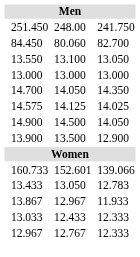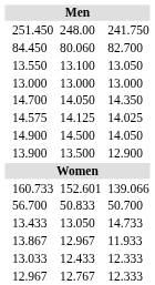 <table>
 <tr style="background:#dfdfdf;">
 <td colspan="7" style="text-align:center;"><strong>Men</strong></td>
 </tr>
 <tr>
 <th scope=row style="text-align:left"></th>
 <td><br></td>
 <td>251.450</td>
 <td><br></td>
 <td>248.00</td>
 <td><br></td>
 <td>241.750</td>
 </tr>
 <tr>
 <th scope=row style="text-align:left"></th>
 <td></td>
 <td>84.450</td>
 <td></td>
 <td>80.060</td>
 <td></td>
 <td>82.700</td>
 </tr>
 <tr>
 <th scope=row style="text-align:left"></th>
 <td></td>
 <td>13.550</td>
 <td></td>
 <td>13.100</td>
 <td></td>
 <td>13.050</td>
 </tr>
 <tr>
 <th scope=row style="text-align:left"></th>
 <td></td>
 <td>13.000</td>
 <td></td>
 <td>13.000</td>
 <td></td>
 <td>13.000</td>
 </tr>
 <tr>
 <th scope=row style="text-align:left"></th>
 <td></td>
 <td>14.700</td>
 <td></td>
 <td>14.050</td>
 <td></td>
 <td>14.350</td>
 </tr>
 <tr>
 <th scope=row style="text-align:left"></th>
 <td></td>
 <td>14.575</td>
 <td></td>
 <td>14.125</td>
 <td></td>
 <td>14.025</td>
 </tr>
 <tr>
 <th scope=row style="text-align:left"></th>
 <td></td>
 <td>14.900</td>
 <td></td>
 <td>14.500</td>
 <td></td>
 <td>14.050</td>
 </tr>
 <tr>
 <th scope=row style="text-align:left"></th>
 <td></td>
 <td>13.900</td>
 <td></td>
 <td>13.500</td>
 <td></td>
 <td>12.900</td>
 </tr>
 <tr style="background:#dfdfdf;">
 <td colspan="7" style="text-align:center;"><strong>Women</strong></td>
 </tr>
 <tr>
 <th scope=row style="text-align:left"></th>
 <td><br></td>
 <td>160.733</td>
 <td><br></td>
 <td>152.601</td>
 <td valign=top><br></td>
 <td>139.066</td>
 </tr>
 <tr>
 <th scope=row style="text-align:left"></th>
 <td></td>
+<td>56.700</td>
+<td></td>
+<td>50.833</td>
+<td></td>
+<td>50.700</td>
+</tr>
+<tr>
+<th scope=row style="text-align:left"></th>
+<td></td>
 <td>13.433</td>
 <td></td>
 <td>13.050</td>
 <td></td>
-<td>12.783</td>
+<td>14.733</td>
 </tr>
 <tr>
 <th scope=row style="text-align:left"></th>
 <td></td>
 <td>13.867</td>
 <td></td>
 <td>12.967</td>
 <td></td>
 <td>11.933</td>
 </tr>
 <tr>
 <th scope=row style="text-align:left"></th>
 <td></td>
 <td>13.033</td>
 <td></td>
 <td>12.433</td>
 <td></td>
 <td>12.333</td>
 </tr>
 <tr>
 <th scope=row style="text-align:left"></th>
 <td></td>
 <td>12.967</td>
 <td></td>
 <td>12.767</td>
 <td></td>
 <td>12.333</td>
 </tr>
 </table>
